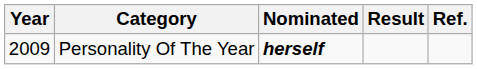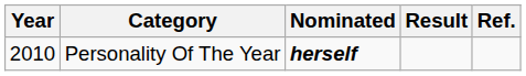 <table class="wikitable">
 <tr>
 <th>Year</th>
 <th>Category</th>
 <th>Nominated</th>
 <th>Result</th>
 <th>Ref.</th>
 </tr>
 <tr>
-<td>2009</td>
+<td>2010</td>
 <td>Personality Of The Year</td>
 <td><strong><em>herself</em></strong></td>
 <td></td>
 <td></td>
 </tr>
 </table>
